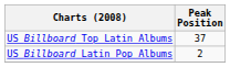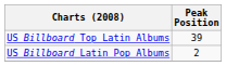 <table class="wikitable sortable">
 <tr>
 <th>Charts (2008)</th>
 <th>Peak<br>Position</th>
 </tr>
 <tr>
 <td><a href='#'>US <em>Billboard</em> Top Latin Albums</a></td>
-<td align="center">37</td>
+<td align="center">39</td>
 </tr>
 <tr>
 <td><a href='#'>US <em>Billboard</em> Latin Pop Albums</a></td>
 <td align="center">2</td>
 </tr>
 <tr>
 </tr>
 </table>
